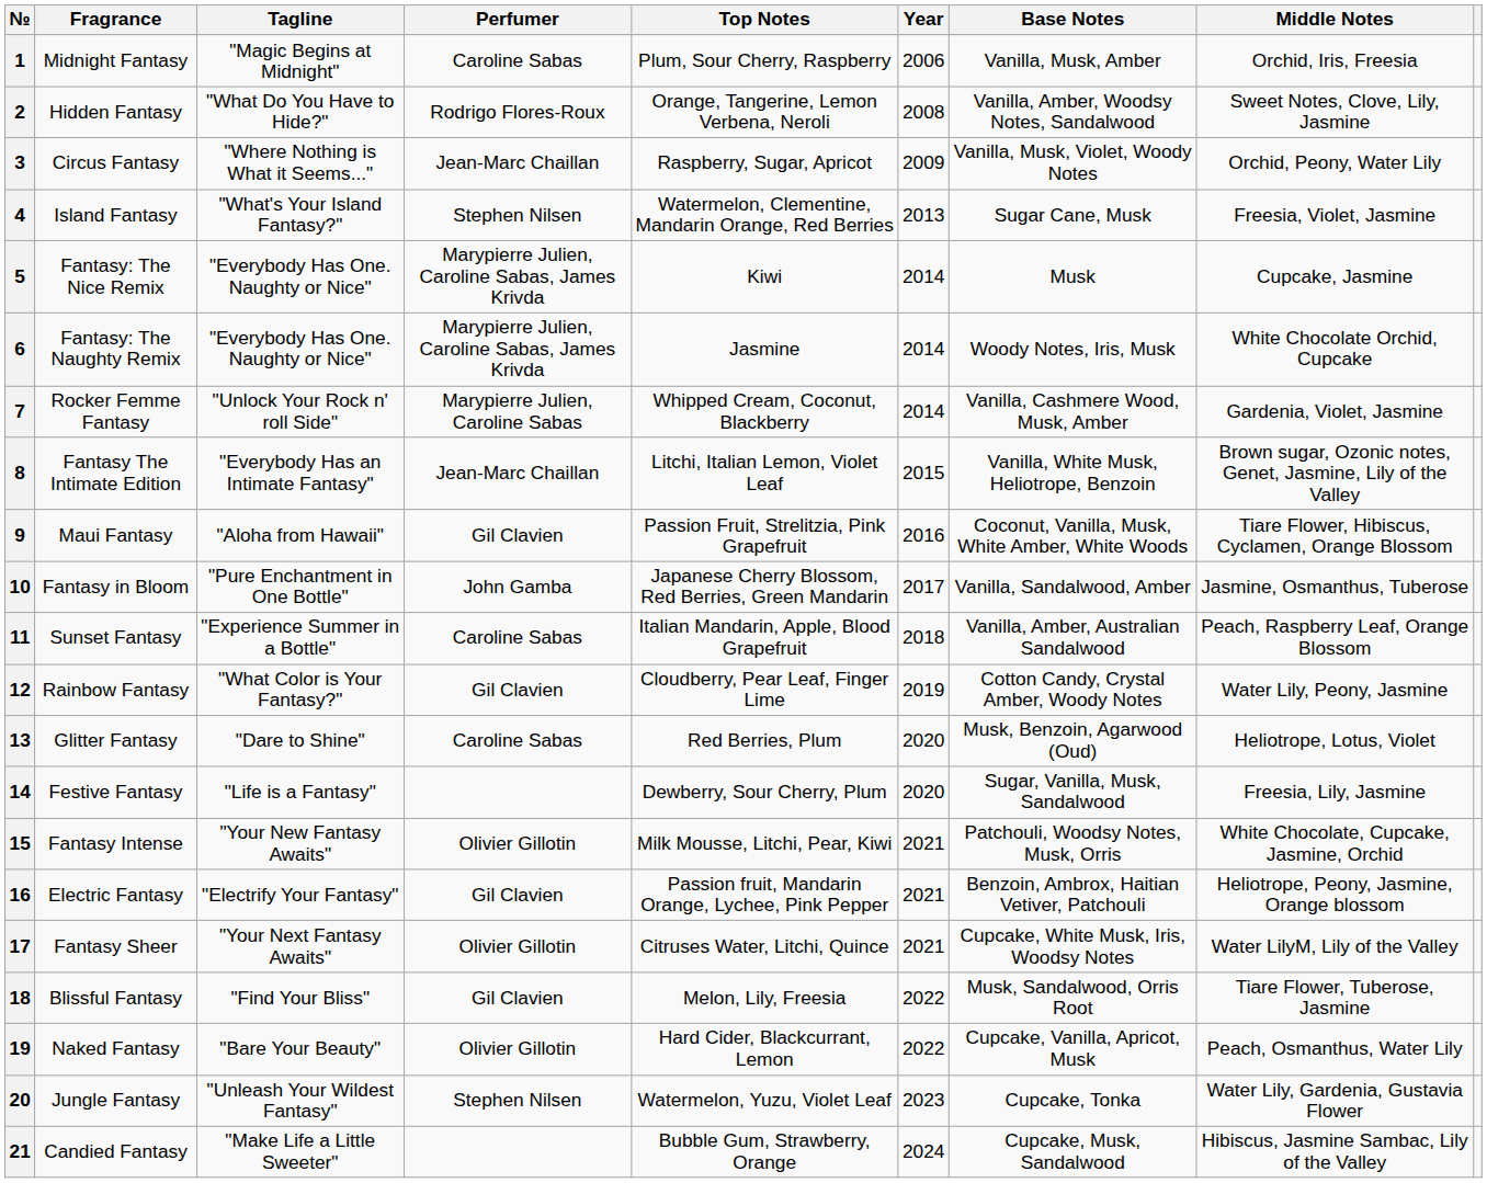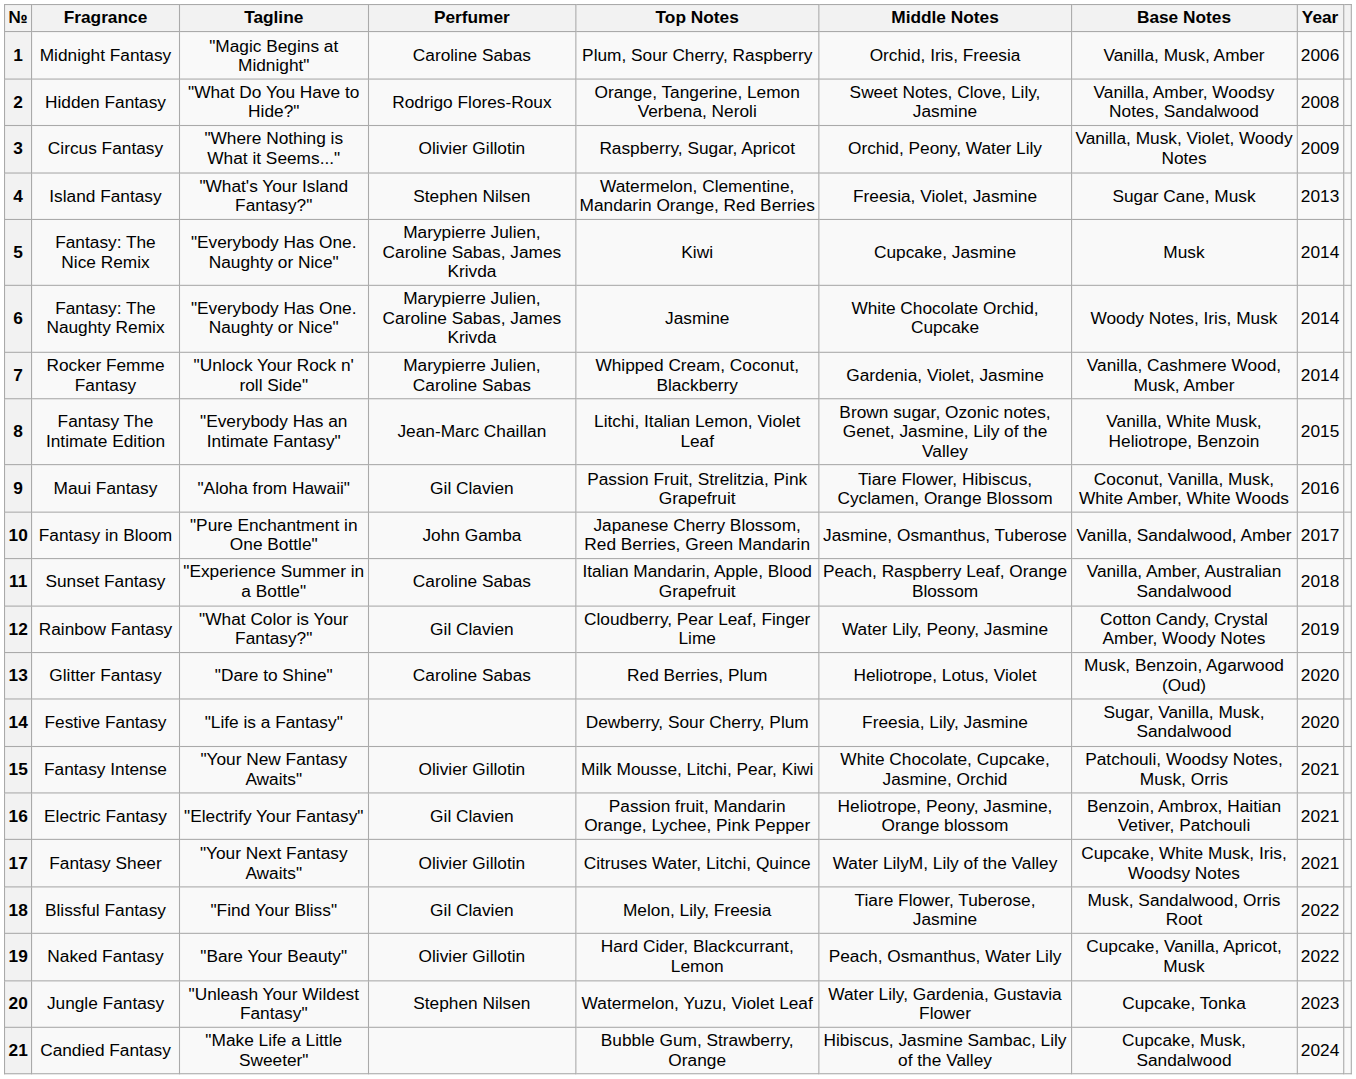 <table class="wikitable sortable plainrowheaders">
 <tr>
 <th>№</th>
 <th>Fragrance</th>
 <th>Tagline</th>
 <th>Perfumer</th>
 <th>Top Notes</th>
+<th>Middle Notes</th>
+<th>Base Notes</th>
 <th>Year</th>
-<th>Base Notes</th>
-<th>Middle Notes</th>
 <th></th>
 </tr>
 <tr>
 <th align="center">1</th>
 <td align="center">Midnight Fantasy</td>
 <td align="center">"Magic Begins at Midnight"</td>
 <td align="center">Caroline Sabas</td>
 <td align="center">Plum, Sour Cherry, Raspberry</td>
+<td align="center">Orchid, Iris, Freesia</td>
+<td align="center">Vanilla, Musk, Amber</td>
 <td align="center">2006</td>
-<td align="center">Vanilla, Musk, Amber</td>
-<td align="center">Orchid, Iris, Freesia</td>
 <td align="center"></td>
 </tr>
 <tr>
 <th align="center">2</th>
 <td align="center">Hidden Fantasy</td>
 <td align="center">"What Do You Have to Hide?"</td>
 <td align="center">Rodrigo Flores-Roux</td>
 <td align="center">Orange, Tangerine, Lemon Verbena, Neroli</td>
+<td align="center">Sweet Notes, Clove, Lily, Jasmine</td>
+<td align="center">Vanilla, Amber, Woodsy Notes, Sandalwood</td>
 <td align="center">2008</td>
-<td align="center">Vanilla, Amber, Woodsy Notes, Sandalwood</td>
-<td align="center">Sweet Notes, Clove, Lily, Jasmine</td>
 <td align="center"></td>
 </tr>
 <tr>
 <th align="center">3</th>
 <td align="center">Circus Fantasy</td>
 <td align="center">"Where Nothing is What it Seems..."</td>
-<td align="center">Jean-Marc Chaillan</td>
+<td align="center">Olivier Gillotin</td>
 <td align="center">Raspberry, Sugar, Apricot</td>
+<td align="center">Orchid, Peony, Water Lily</td>
+<td align="center">Vanilla, Musk, Violet, Woody Notes</td>
 <td align="center">2009</td>
-<td align="center">Vanilla, Musk, Violet, Woody Notes</td>
-<td align="center">Orchid, Peony, Water Lily</td>
 <td align="center"></td>
 </tr>
 <tr>
 <th align="center">4</th>
 <td align="center">Island Fantasy</td>
 <td align="center">"What's Your Island Fantasy?"</td>
 <td align="center">Stephen Nilsen</td>
 <td align="center">Watermelon, Clementine, Mandarin Orange, Red Berries</td>
+<td align="center">Freesia, Violet, Jasmine</td>
+<td align="center">Sugar Cane, Musk</td>
 <td align="center">2013</td>
-<td align="center">Sugar Cane, Musk</td>
-<td align="center">Freesia, Violet, Jasmine</td>
 <td align="center"></td>
 </tr>
 <tr>
 <th align="center">5</th>
 <td align="center">Fantasy: The Nice Remix</td>
 <td align="center">"Everybody Has One. Naughty or Nice"</td>
 <td align="center">Marypierre Julien, Caroline Sabas, James Krivda</td>
 <td align="center">Kiwi</td>
+<td align="center">Cupcake, Jasmine</td>
+<td align="center">Musk</td>
 <td align="center">2014</td>
-<td align="center">Musk</td>
-<td align="center">Cupcake, Jasmine</td>
 <td align="center"></td>
 </tr>
 <tr>
 <th align="center">6</th>
 <td align="center">Fantasy: The Naughty Remix</td>
 <td align="center">"Everybody Has One. Naughty or Nice"</td>
 <td align="center">Marypierre Julien, Caroline Sabas, James Krivda</td>
 <td align="center">Jasmine</td>
+<td align="center">White Chocolate Orchid, Cupcake</td>
+<td align="center">Woody Notes, Iris, Musk</td>
 <td align="center">2014</td>
-<td align="center">Woody Notes, Iris, Musk</td>
-<td align="center">White Chocolate Orchid, Cupcake</td>
 <td align="center"></td>
 </tr>
 <tr>
 <th align="center">7</th>
 <td align="center">Rocker Femme Fantasy</td>
 <td align="center">"Unlock Your Rock n' roll Side"</td>
 <td align="center">Marypierre Julien, Caroline Sabas</td>
 <td align="center">Whipped Cream, Coconut, Blackberry</td>
+<td align="center">Gardenia, Violet, Jasmine</td>
+<td align="center">Vanilla, Cashmere Wood, Musk, Amber</td>
 <td align="center">2014</td>
-<td align="center">Vanilla, Cashmere Wood, Musk, Amber</td>
-<td align="center">Gardenia, Violet, Jasmine</td>
 <td align="center"></td>
 </tr>
 <tr>
 <th align="center">8</th>
 <td align="center">Fantasy The Intimate Edition</td>
 <td align="center">"Everybody Has an Intimate Fantasy"</td>
 <td align="center">Jean-Marc Chaillan</td>
 <td align="center">Litchi, Italian Lemon, Violet Leaf</td>
+<td align="center">Brown sugar, Ozonic notes, Genet, Jasmine, Lily of the Valley</td>
+<td align="center">Vanilla, White Musk, Heliotrope, Benzoin</td>
 <td align="center">2015</td>
-<td align="center">Vanilla, White Musk, Heliotrope, Benzoin</td>
-<td align="center">Brown sugar, Ozonic notes, Genet, Jasmine, Lily of the Valley</td>
 <td align="center"></td>
 </tr>
 <tr>
 <th align="center">9</th>
 <td align="center">Maui Fantasy</td>
 <td align="center">"Aloha from Hawaii"</td>
 <td align="center">Gil Clavien</td>
 <td align="center">Passion Fruit, Strelitzia, Pink Grapefruit</td>
+<td align="center">Tiare Flower, Hibiscus, Cyclamen, Orange Blossom</td>
+<td align="center">Coconut, Vanilla, Musk, White Amber, White Woods</td>
 <td align="center">2016</td>
-<td align="center">Coconut, Vanilla, Musk, White Amber, White Woods</td>
-<td align="center">Tiare Flower, Hibiscus, Cyclamen, Orange Blossom</td>
 <td align="center"></td>
 </tr>
 <tr>
 <th align="center">10</th>
 <td align="center">Fantasy in Bloom</td>
 <td align="center">"Pure Enchantment in One Bottle"</td>
 <td align="center">John Gamba</td>
 <td align="center">Japanese Cherry Blossom, Red Berries, Green Mandarin</td>
+<td align="center">Jasmine, Osmanthus, Tuberose</td>
+<td align="center">Vanilla, Sandalwood, Amber</td>
 <td align="center">2017</td>
-<td align="center">Vanilla, Sandalwood, Amber</td>
-<td align="center">Jasmine, Osmanthus, Tuberose</td>
 <td align="center"></td>
 </tr>
 <tr>
 <th align="center">11</th>
 <td align="center">Sunset Fantasy</td>
 <td align="center">"Experience Summer in a Bottle"</td>
 <td align="center">Caroline Sabas</td>
 <td align="center">Italian Mandarin, Apple, Blood Grapefruit</td>
+<td align="center">Peach, Raspberry Leaf, Orange Blossom</td>
+<td align="center">Vanilla, Amber, Australian Sandalwood</td>
 <td align="center">2018</td>
-<td align="center">Vanilla, Amber, Australian Sandalwood</td>
-<td align="center">Peach, Raspberry Leaf, Orange Blossom</td>
 <td align="center"></td>
 </tr>
 <tr>
 <th align="center">12</th>
 <td align="center">Rainbow Fantasy</td>
 <td align="center">"What Color is Your Fantasy?"</td>
 <td align="center">Gil Clavien</td>
 <td align="center">Cloudberry, Pear Leaf, Finger Lime</td>
+<td align="center">Water Lily, Peony, Jasmine</td>
+<td align="center">Cotton Candy, Crystal Amber, Woody Notes</td>
 <td align="center">2019</td>
-<td align="center">Cotton Candy, Crystal Amber, Woody Notes</td>
-<td align="center">Water Lily, Peony, Jasmine</td>
 <td align="center"></td>
 </tr>
 <tr>
 <th align="center">13</th>
 <td align="center">Glitter Fantasy</td>
 <td align="center">"Dare to Shine"</td>
 <td align="center">Caroline Sabas</td>
 <td align="center">Red Berries, Plum</td>
+<td align="center">Heliotrope, Lotus, Violet</td>
+<td align="center">Musk, Benzoin, Agarwood (Oud)</td>
 <td align="center">2020</td>
-<td align="center">Musk, Benzoin, Agarwood (Oud)</td>
-<td align="center">Heliotrope, Lotus, Violet</td>
 <td align="center"></td>
 </tr>
 <tr>
 <th align="center">14</th>
 <td align="center">Festive Fantasy</td>
 <td align="center">"Life is a Fantasy"</td>
 <td></td>
 <td align="center">Dewberry, Sour Cherry, Plum</td>
+<td align="center">Freesia, Lily, Jasmine</td>
+<td align="center">Sugar, Vanilla, Musk, Sandalwood</td>
 <td align="center">2020</td>
-<td align="center">Sugar, Vanilla, Musk, Sandalwood</td>
-<td align="center">Freesia, Lily, Jasmine</td>
 <td align="center"></td>
 </tr>
 <tr>
 <th align="center">15</th>
 <td align="center">Fantasy Intense</td>
 <td align="center">"Your New Fantasy Awaits"</td>
 <td align="center">Olivier Gillotin</td>
 <td align="center">Milk Mousse, Litchi, Pear, Kiwi</td>
+<td align="center">White Chocolate, Cupcake, Jasmine, Orchid</td>
+<td align="center">Patchouli, Woodsy Notes, Musk, Orris</td>
 <td align="center">2021</td>
-<td align="center">Patchouli, Woodsy Notes, Musk, Orris</td>
-<td align="center">White Chocolate, Cupcake, Jasmine, Orchid</td>
 <td align="center"></td>
 </tr>
 <tr>
 <th align="center">16</th>
 <td align="center">Electric Fantasy</td>
 <td align="center">"Electrify Your Fantasy"</td>
 <td align="center">Gil Clavien</td>
 <td align="center">Passion fruit, Mandarin Orange, Lychee, Pink Pepper</td>
+<td align="center">Heliotrope, Peony, Jasmine, Orange blossom</td>
+<td align="center">Benzoin, Ambrox, Haitian Vetiver, Patchouli</td>
 <td align="center">2021</td>
-<td align="center">Benzoin, Ambrox, Haitian Vetiver, Patchouli</td>
-<td align="center">Heliotrope, Peony, Jasmine, Orange blossom</td>
 <td align="center"></td>
 </tr>
 <tr>
 <th align="center">17</th>
 <td align="center">Fantasy Sheer</td>
 <td align="center">"Your Next Fantasy Awaits"</td>
 <td align="center">Olivier Gillotin</td>
 <td align="center">Citruses Water, Litchi, Quince</td>
+<td align="center">Water LilyM, Lily of the Valley</td>
+<td align="center">Cupcake, White Musk, Iris, Woodsy Notes</td>
 <td align="center">2021</td>
-<td align="center">Cupcake, White Musk, Iris, Woodsy Notes</td>
-<td align="center">Water LilyM, Lily of the Valley</td>
 <td align="center"></td>
 </tr>
 <tr>
 <th align="center">18</th>
 <td align="center">Blissful Fantasy</td>
 <td align="center">"Find Your Bliss"</td>
 <td align="center">Gil Clavien</td>
 <td align="center">Melon, Lily, Freesia</td>
+<td align="center">Tiare Flower, Tuberose, Jasmine</td>
+<td align="center">Musk, Sandalwood, Orris Root</td>
 <td align="center">2022</td>
-<td align="center">Musk, Sandalwood, Orris Root</td>
-<td align="center">Tiare Flower, Tuberose, Jasmine</td>
 <td align="center"></td>
 </tr>
 <tr>
 <th align="center">19</th>
 <td align="center">Naked Fantasy</td>
 <td align="center">"Bare Your Beauty"</td>
 <td align="center">Olivier Gillotin</td>
 <td align="center">Hard Cider, Blackcurrant, Lemon</td>
+<td align="center">Peach, Osmanthus, Water Lily</td>
+<td align="center">Cupcake, Vanilla, Apricot, Musk</td>
 <td align="center">2022</td>
-<td align="center">Cupcake, Vanilla, Apricot, Musk</td>
-<td align="center">Peach, Osmanthus, Water Lily</td>
 <td align="center"></td>
 </tr>
 <tr>
 <th align="center">20</th>
 <td align="center">Jungle Fantasy</td>
 <td align="center">"Unleash Your Wildest Fantasy"</td>
 <td align="center">Stephen Nilsen</td>
 <td align="center">Watermelon, Yuzu, Violet Leaf</td>
+<td align="center">Water Lily, Gardenia, Gustavia Flower</td>
+<td align="center">Cupcake, Tonka</td>
 <td align="center">2023</td>
-<td align="center">Cupcake, Tonka</td>
-<td align="center">Water Lily, Gardenia, Gustavia Flower</td>
 <td align="center"></td>
 </tr>
 <tr>
 <th align="center">21</th>
 <td align="center">Candied Fantasy</td>
 <td align="center">"Make Life a Little Sweeter"</td>
 <td align="center"></td>
 <td align="center">Bubble Gum, Strawberry, Orange</td>
+<td align="center">Hibiscus, Jasmine Sambac, Lily of the Valley</td>
+<td align="center">Cupcake, Musk, Sandalwood</td>
 <td align="center">2024</td>
-<td align="center">Cupcake, Musk, Sandalwood</td>
-<td align="center">Hibiscus, Jasmine Sambac, Lily of the Valley</td>
 <td align="center"></td>
 </tr>
 </table>
